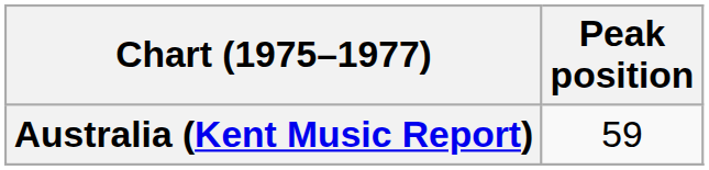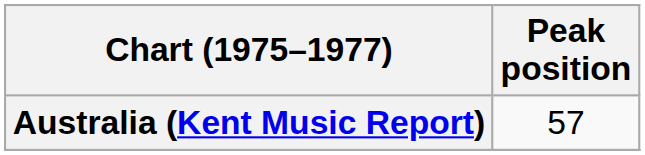 <table class="wikitable plainrowheaders sortable" style="text-align:center">
 <tr>
 <th scope=col>Chart (1975–1977)</th>
 <th scope=col>Peak<br>position</th>
 </tr>
 <tr>
 <th scope=row>Australia (<a href='#'>Kent Music Report</a>)</th>
-<td align:center>59</td>
+<td align:center>57</td>
 </tr>
 <tr>
 </tr>
 <tr>
 </tr>
 <tr>
 </tr>
 </table>
